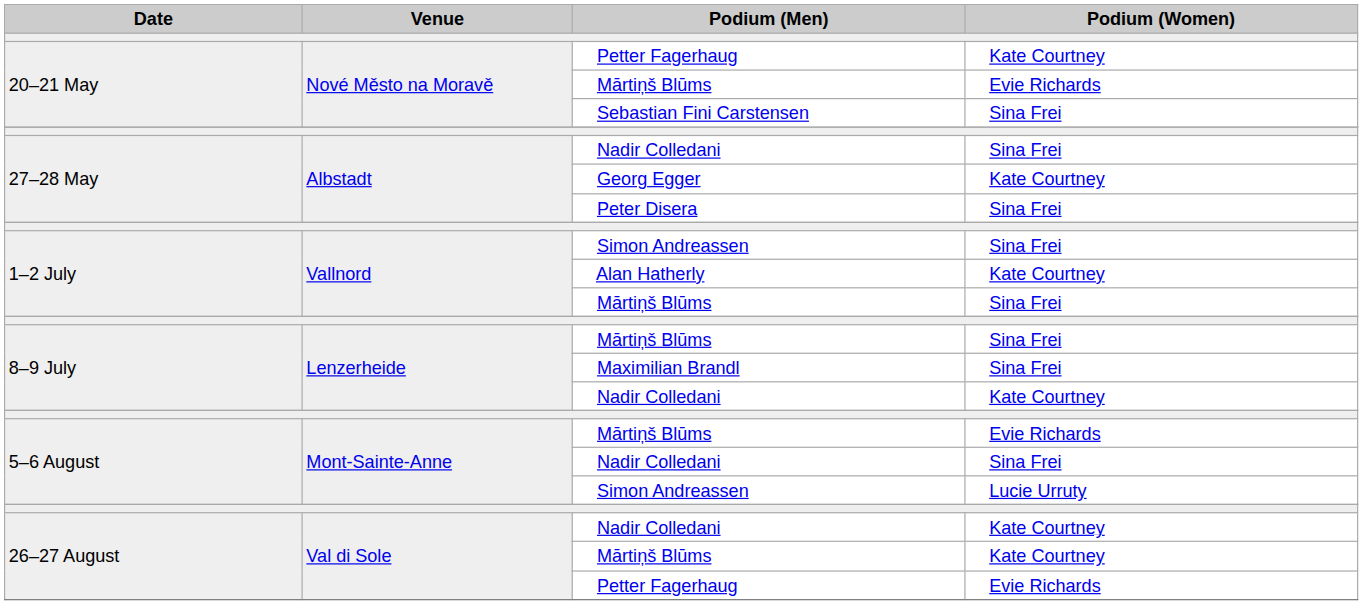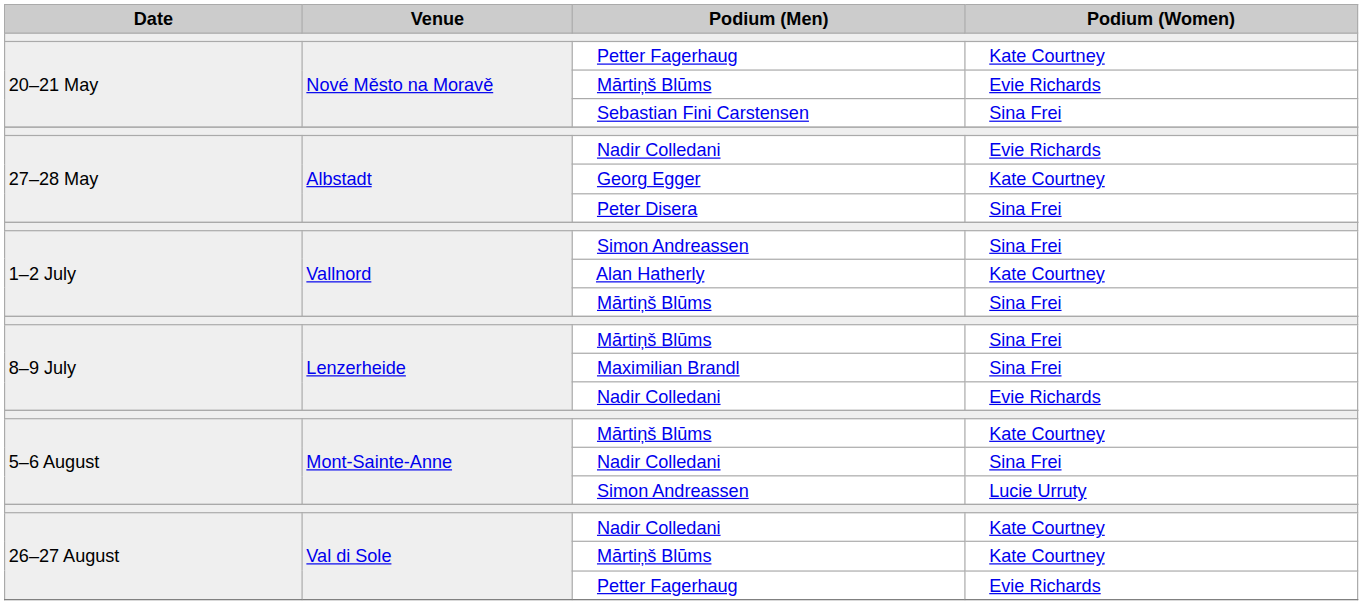 <table class="wikitable" width=90% bgcolor="#f7f8ff" cellpadding="3" cellspacing="0" border="1" style="font-size: 95%; border: gray solid 1px; border-collapse: collapse;">
 <tr bgcolor="#CCCCCC">
 <td align="center"><strong>Date</strong></td>
 <td width=20% align="center"><strong>Venue</strong></td>
 <td width=29% align="center"><strong>Podium (Men)</strong></td>
 <td width=29% align="center"><strong>Podium (Women)</strong></td>
 </tr>
 <tr bgcolor="#EFEFEF">
 <td colspan=4></td>
 </tr>
 <tr bgcolor="#EFEFEF">
 <td rowspan=3>20–21 May</td>
 <td rowspan=3> <a href='#'>Nové Město na Moravě</a></td>
 <td bgcolor="#ffffff">      <a href='#'>Petter Fagerhaug</a></td>
 <td bgcolor="#ffffff">      <a href='#'>Kate Courtney</a></td>
 </tr>
 <tr>
 <td bgcolor="#ffffff">      <a href='#'>Mārtiņš Blūms</a></td>
 <td bgcolor="#ffffff">      <a href='#'>Evie Richards</a></td>
 </tr>
 <tr>
 <td bgcolor="#ffffff">      <a href='#'>Sebastian Fini Carstensen</a></td>
 <td bgcolor="#ffffff">      <a href='#'>Sina Frei</a></td>
 </tr>
 <tr>
 </tr>
 <tr bgcolor="#EFEFEF">
 <td colspan=4></td>
 </tr>
 <tr bgcolor="#EFEFEF">
 <td rowspan=3>27–28 May</td>
 <td rowspan=3> <a href='#'>Albstadt</a></td>
 <td bgcolor="#ffffff">      <a href='#'>Nadir Colledani</a></td>
-<td bgcolor="#ffffff">      <a href='#'>Sina Frei</a></td>
+<td bgcolor="#ffffff">      <a href='#'>Evie Richards</a></td>
 </tr>
 <tr>
 <td bgcolor="#ffffff">      <a href='#'>Georg Egger</a></td>
 <td bgcolor="#ffffff">      <a href='#'>Kate Courtney</a></td>
 </tr>
 <tr>
 <td bgcolor="#ffffff">      <a href='#'>Peter Disera</a></td>
 <td bgcolor="#ffffff">      <a href='#'>Sina Frei</a></td>
 </tr>
 <tr>
 </tr>
 <tr bgcolor="#EFEFEF">
 <td colspan=4></td>
 </tr>
 <tr bgcolor="#EFEFEF">
 <td rowspan=3>1–2 July</td>
 <td rowspan=3> <a href='#'>Vallnord</a></td>
 <td bgcolor="#ffffff">      <a href='#'>Simon Andreassen</a></td>
 <td bgcolor="#ffffff">      <a href='#'>Sina Frei</a></td>
 </tr>
 <tr>
 <td bgcolor="#ffffff">      <a href='#'>Alan Hatherly</a></td>
 <td bgcolor="#ffffff">      <a href='#'>Kate Courtney</a></td>
 </tr>
 <tr>
 <td bgcolor="#ffffff">      <a href='#'>Mārtiņš Blūms</a></td>
 <td bgcolor="#ffffff">      <a href='#'>Sina Frei</a></td>
 </tr>
 <tr>
 </tr>
 <tr bgcolor="#EFEFEF">
 <td colspan=4></td>
 </tr>
 <tr bgcolor="#EFEFEF">
 <td rowspan=3>8–9 July</td>
 <td rowspan=3> <a href='#'>Lenzerheide</a></td>
 <td bgcolor="#ffffff">      <a href='#'>Mārtiņš Blūms</a></td>
 <td bgcolor="#ffffff">      <a href='#'>Sina Frei</a></td>
 </tr>
 <tr>
 <td bgcolor="#ffffff">      <a href='#'>Maximilian Brandl</a></td>
 <td bgcolor="#ffffff">      <a href='#'>Sina Frei</a></td>
 </tr>
 <tr>
 <td bgcolor="#ffffff">      <a href='#'>Nadir Colledani</a></td>
-<td bgcolor="#ffffff">      <a href='#'>Kate Courtney</a></td>
+<td bgcolor="#ffffff">      <a href='#'>Evie Richards</a></td>
 </tr>
 <tr>
 </tr>
 <tr bgcolor="#EFEFEF">
 <td colspan=4></td>
 </tr>
 <tr bgcolor="#EFEFEF">
 <td rowspan=3>5–6 August</td>
 <td rowspan=3> <a href='#'>Mont-Sainte-Anne</a></td>
 <td bgcolor="#ffffff">      <a href='#'>Mārtiņš Blūms</a></td>
-<td bgcolor="#ffffff">      <a href='#'>Evie Richards</a></td>
+<td bgcolor="#ffffff">      <a href='#'>Kate Courtney</a></td>
 </tr>
 <tr>
 <td bgcolor="#ffffff">      <a href='#'>Nadir Colledani</a></td>
 <td bgcolor="#ffffff">      <a href='#'>Sina Frei</a></td>
 </tr>
 <tr>
 <td bgcolor="#ffffff">      <a href='#'>Simon Andreassen</a></td>
 <td bgcolor="#ffffff">      <a href='#'>Lucie Urruty</a></td>
 </tr>
 <tr>
 </tr>
 <tr>
 </tr>
 <tr bgcolor="#EFEFEF">
 <td colspan=4></td>
 </tr>
 <tr bgcolor="#EFEFEF">
 <td rowspan=3>26–27 August</td>
 <td rowspan=3> <a href='#'>Val di Sole</a></td>
 <td bgcolor="#ffffff">      <a href='#'>Nadir Colledani</a></td>
 <td bgcolor="#ffffff">      <a href='#'>Kate Courtney</a></td>
 </tr>
 <tr>
 <td bgcolor="#ffffff">      <a href='#'>Mārtiņš Blūms</a></td>
 <td bgcolor="#ffffff">      <a href='#'>Kate Courtney</a></td>
 </tr>
 <tr>
 <td bgcolor="#ffffff">      <a href='#'>Petter Fagerhaug</a></td>
 <td bgcolor="#ffffff">      <a href='#'>Evie Richards</a></td>
 </tr>
 <tr>
 </tr>
 </table>
